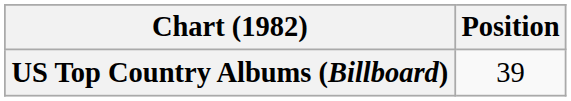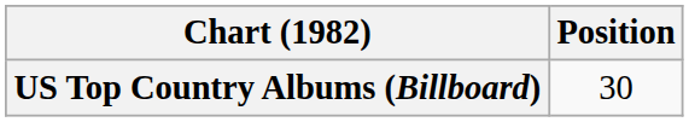 <table class="wikitable plainrowheaders" style="text-align:center">
 <tr>
 <th scope="col">Chart (1982)</th>
 <th scope="col">Position</th>
 </tr>
 <tr>
 <th scope="row">US Top Country Albums (<em>Billboard</em>)</th>
-<td>39</td>
+<td>30</td>
 </tr>
 </table>
